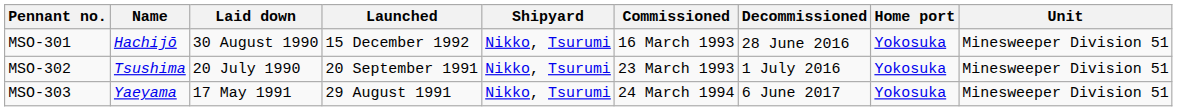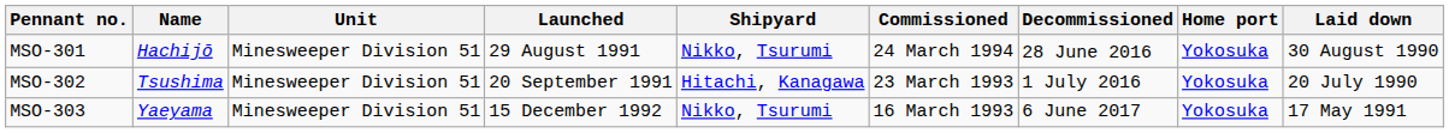 <table class=wikitable>
 <tr>
 <th>Pennant no.</th>
 <th>Name</th>
-<th>Laid down</th>
+<th>Unit</th>
 <th>Launched</th>
 <th>Shipyard</th>
 <th>Commissioned</th>
 <th>Decommissioned</th>
 <th>Home port</th>
-<th>Unit</th>
+<th>Laid down</th>
 </tr>
 <tr>
 <td>MSO-301</td>
 <td><a href='#'><em>Hachijō</em></a></td>
-<td>30 August 1990</td>
-<td>15 December 1992</td>
+<td>Minesweeper Division 51</td>
+<td>29 August 1991</td>
 <td><a href='#'>Nikko</a>, <a href='#'>Tsurumi</a></td>
-<td>16 March 1993</td>
+<td>24 March 1994</td>
 <td>28 June 2016　</td>
 <td><a href='#'>Yokosuka</a></td>
-<td>Minesweeper Division 51</td>
+<td>30 August 1990</td>
 </tr>
 <tr>
 <td>MSO-302</td>
 <td><a href='#'><em>Tsushima</em></a></td>
-<td>20 July 1990</td>
+<td>Minesweeper Division 51</td>
 <td>20 September 1991</td>
-<td><a href='#'>Nikko</a>, <a href='#'>Tsurumi</a></td>
+<td><a href='#'>Hitachi</a>, <a href='#'>Kanagawa</a></td>
 <td>23 March 1993</td>
 <td>1 July 2016</td>
 <td><a href='#'>Yokosuka</a></td>
-<td>Minesweeper Division 51</td>
+<td>20 July 1990</td>
 </tr>
 <tr>
 <td>MSO-303</td>
 <td><a href='#'><em>Yaeyama</em></a></td>
-<td>17 May 1991</td>
-<td>29 August 1991</td>
+<td>Minesweeper Division 51</td>
+<td>15 December 1992</td>
 <td><a href='#'>Nikko</a>, <a href='#'>Tsurumi</a></td>
-<td>24 March 1994</td>
+<td>16 March 1993</td>
 <td>6 June 2017</td>
 <td><a href='#'>Yokosuka</a></td>
-<td>Minesweeper Division 51</td>
+<td>17 May 1991</td>
 </tr>
 </table>
